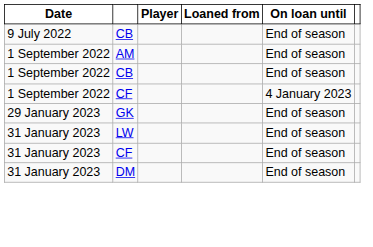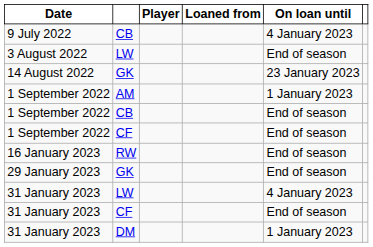 <table class="wikitable plainrowheaders sortable">
 <tr>
 <th style="background-color:#ffffff; color:#000000; border:1px solid black;">Date</th>
 <th style="background-color:#ffffff; color:#000000; border:1px solid black;"></th>
 <th style="background-color:#ffffff; color:#000000; border:1px solid black;">Player</th>
 <th style="background-color:#ffffff; color:#000000; border:1px solid black;">Loaned from</th>
 <th style="background-color:#ffffff; color:#000000; border:1px solid black;">On loan until</th>
 <th style="background-color:#ffffff; color:#000000; border:1px solid black;"  class="unsortable"></th>
 </tr>
 <tr>
 <td>9 July 2022</td>
 <td><a href='#'>CB</a></td>
 <td></td>
 <td></td>
+<td>4 January 2023</td>
+<td></td>
+</tr>
+<tr>
+<td>3 August 2022</td>
+<td><a href='#'>LW</a></td>
+<td></td>
+<td></td>
 <td>End of season</td>
+<td></td>
+</tr>
+<tr>
+<td>14 August 2022</td>
+<td><a href='#'>GK</a></td>
+<td></td>
+<td></td>
+<td>23 January 2023</td>
 <td></td>
 </tr>
 <tr>
 <td>1 September 2022</td>
 <td><a href='#'>AM</a></td>
 <td></td>
 <td></td>
-<td>End of season</td>
+<td>1 January 2023</td>
 <td></td>
 </tr>
 <tr>
 <td>1 September 2022</td>
 <td><a href='#'>CB</a></td>
 <td></td>
 <td></td>
 <td>End of season</td>
 <td></td>
 </tr>
 <tr>
 <td>1 September 2022</td>
 <td><a href='#'>CF</a></td>
 <td></td>
 <td></td>
-<td>4 January 2023</td>
+<td>End of season</td>
+<td></td>
+</tr>
+<tr>
+<td>16 January 2023</td>
+<td><a href='#'>RW</a></td>
+<td></td>
+<td></td>
+<td>End of season</td>
 <td></td>
 </tr>
 <tr>
 <td>29 January 2023</td>
 <td><a href='#'>GK</a></td>
 <td></td>
 <td></td>
 <td>End of season</td>
 <td></td>
 </tr>
 <tr>
 <td>31 January 2023</td>
 <td><a href='#'>LW</a></td>
 <td></td>
 <td></td>
-<td>End of season</td>
+<td>4 January 2023</td>
 <td></td>
 </tr>
 <tr>
 <td>31 January 2023</td>
 <td><a href='#'>CF</a></td>
 <td></td>
 <td></td>
 <td>End of season</td>
 <td></td>
 </tr>
 <tr>
 <td>31 January 2023</td>
 <td><a href='#'>DM</a></td>
 <td></td>
 <td></td>
-<td>End of season</td>
+<td>1 January 2023</td>
 <td></td>
 </tr>
 </table>
